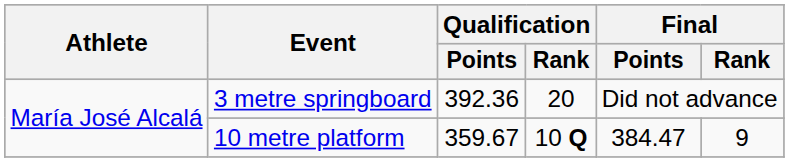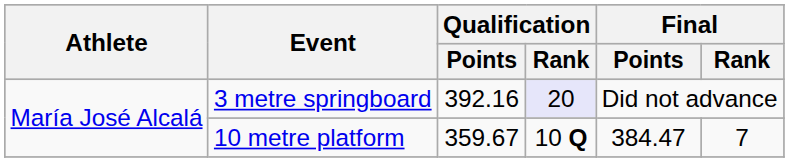 <table class="wikitable" style="font-size:90%">
 <tr>
 <th rowspan=2>Athlete</th>
 <th rowspan=2>Event</th>
 <th colspan=2>Qualification</th>
 <th colspan=2>Final</th>
 </tr>
 <tr style="font-size:95%">
 <th>Points</th>
 <th>Rank</th>
 <th>Points</th>
 <th>Rank</th>
 </tr>
 <tr align=center>
 <td align=left rowspan=2><a href='#'>María José Alcalá</a></td>
 <td align=left><a href='#'>3 metre springboard</a></td>
-<td>392.36</td>
-<td>20</td>
+<td>392.16</td>
+<td style="background: lavender;">20</td>
 <td colspan=2>Did not advance</td>
 </tr>
 <tr align=center>
 <td align=left><a href='#'>10 metre platform</a></td>
 <td>359.67</td>
 <td>10 <strong>Q</strong></td>
 <td>384.47</td>
-<td>9</td>
+<td>7</td>
 </tr>
 </table>
